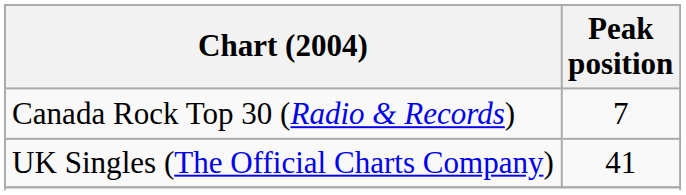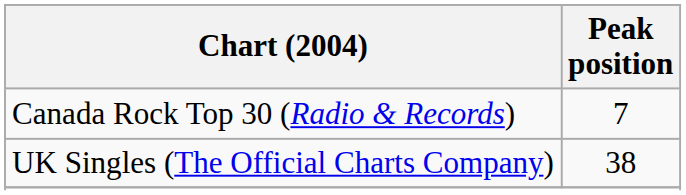 <table class="wikitable sortable">
 <tr>
 <th align="center">Chart (2004)</th>
 <th align="center">Peak<br>position</th>
 </tr>
 <tr>
 <td>Canada Rock Top 30 (<em><a href='#'>Radio & Records</a></em>)</td>
 <td align="center">7</td>
 </tr>
 <tr>
 <td align="left">UK Singles (<a href='#'>The Official Charts Company</a>)</td>
-<td align="center">41</td>
+<td align="center">38</td>
 </tr>
 <tr>
 </tr>
 <tr>
 </tr>
 <tr>
 </tr>
 </table>
